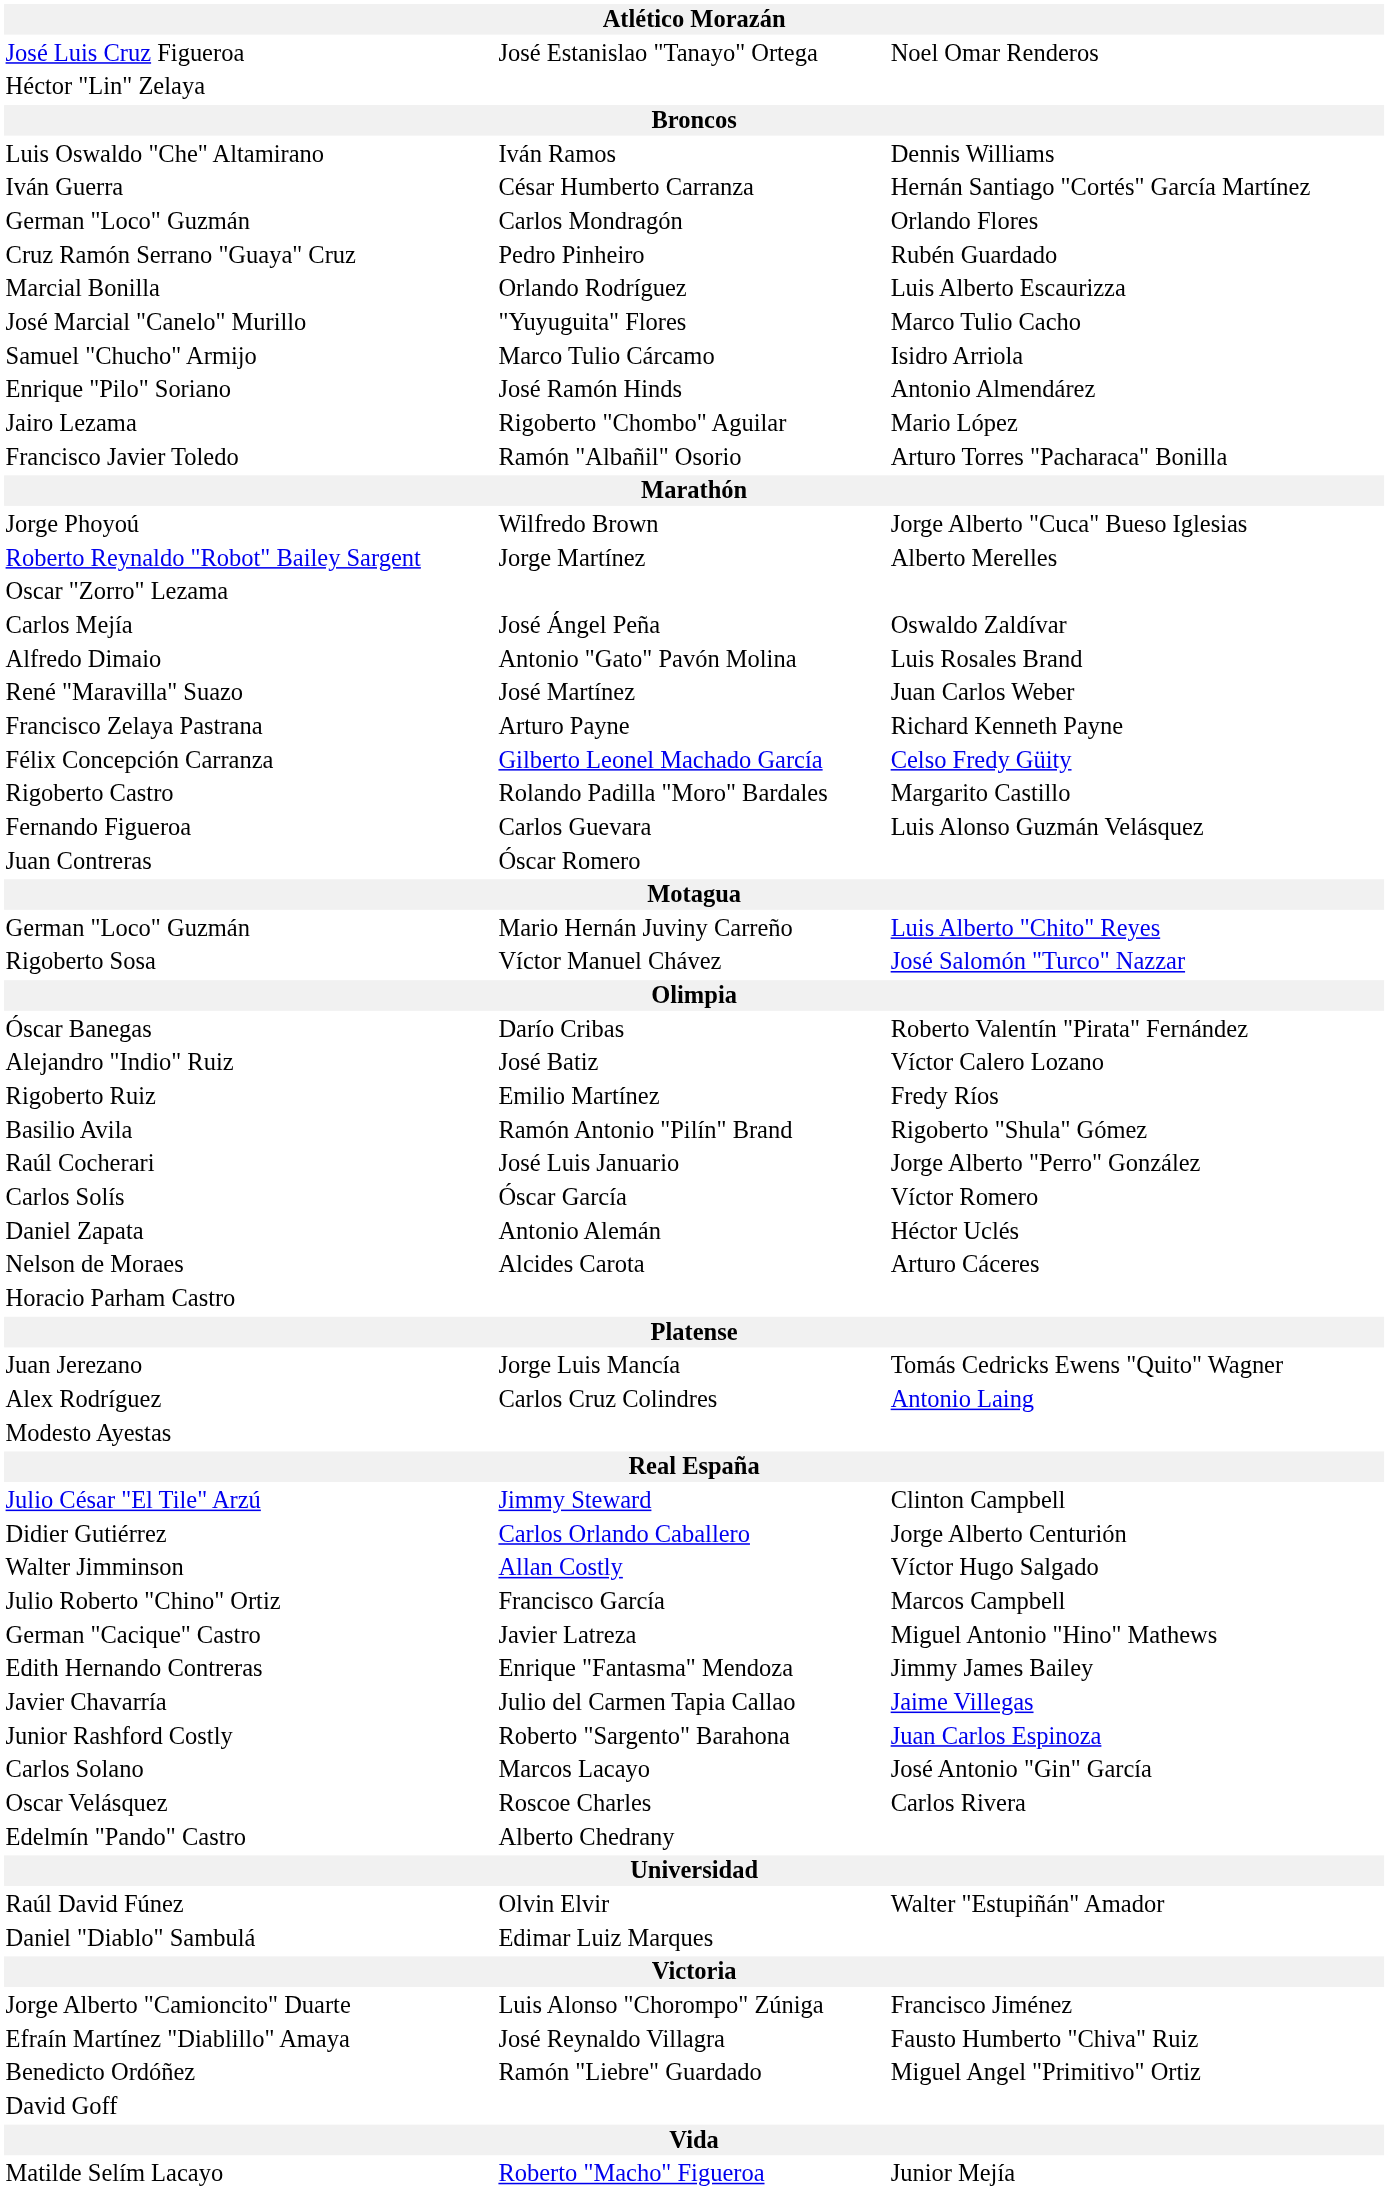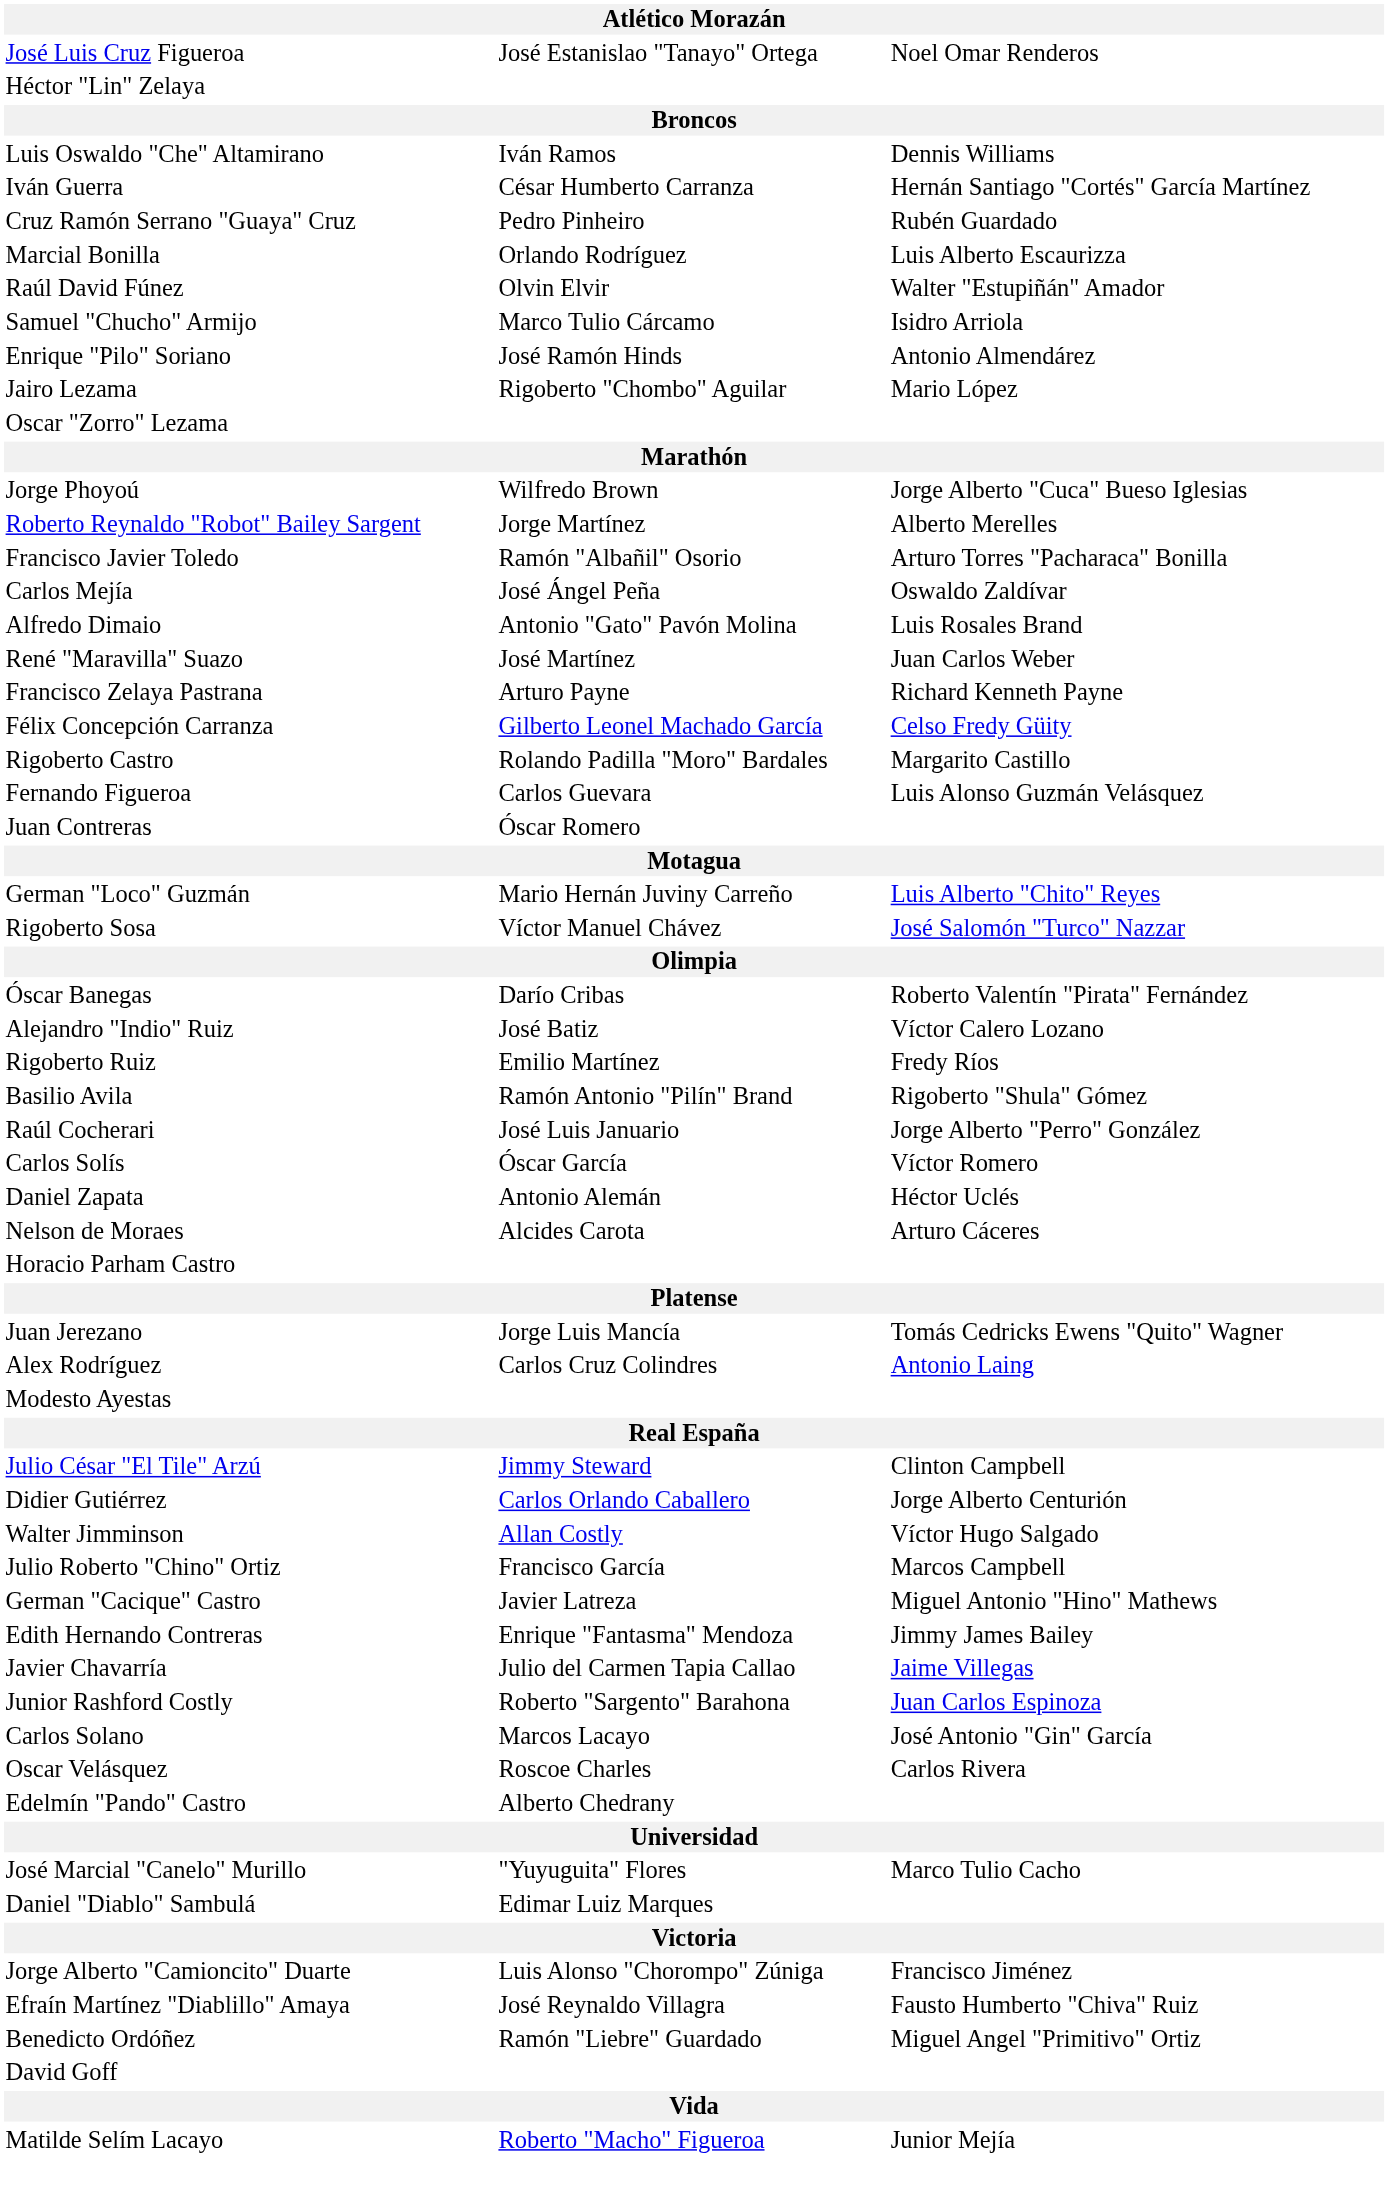 <table border="0">
 <tr style="background:#f1f1f1;">
 <th style="width:900px;" colspan="3">Atlético Morazán</th>
 </tr>
 <tr>
 <td> <a href='#'>José Luis Cruz</a> Figueroa</td>
 <td> José Estanislao "Tanayo" Ortega</td>
 <td> Noel Omar Renderos</td>
 </tr>
 <tr>
 <td> Héctor "Lin" Zelaya</td>
 <td></td>
 <td></td>
 </tr>
 <tr style="background:#f1f1f1;">
 <th style="width:900px;" colspan="3">Broncos</th>
 </tr>
 <tr>
 <td> Luis Oswaldo "Che" Altamirano</td>
 <td> Iván Ramos</td>
 <td> Dennis Williams</td>
 </tr>
 <tr>
 <td> Iván Guerra</td>
 <td> César Humberto Carranza</td>
 <td> Hernán Santiago "Cortés" García Martínez</td>
 </tr>
 <tr>
-<td> German "Loco" Guzmán</td>
-<td> Carlos Mondragón</td>
-<td> Orlando Flores</td>
-</tr>
-<tr>
 <td> Cruz Ramón Serrano "Guaya" Cruz</td>
 <td> Pedro Pinheiro</td>
 <td> Rubén Guardado</td>
 </tr>
 <tr>
 <td> Marcial Bonilla</td>
 <td> Orlando Rodríguez</td>
 <td> Luis Alberto Escaurizza</td>
 </tr>
 <tr>
-<td> José Marcial "Canelo" Murillo</td>
-<td> "Yuyuguita" Flores</td>
-<td> Marco Tulio Cacho</td>
+<td> Raúl David Fúnez</td>
+<td> Olvin Elvir</td>
+<td> Walter "Estupiñán" Amador</td>
 </tr>
 <tr>
 <td> Samuel "Chucho" Armijo</td>
 <td> Marco Tulio Cárcamo</td>
 <td> Isidro Arriola</td>
 </tr>
 <tr>
 <td> Enrique "Pilo" Soriano</td>
 <td> José Ramón Hinds</td>
 <td> Antonio Almendárez</td>
 </tr>
 <tr>
 <td> Jairo Lezama</td>
 <td> Rigoberto "Chombo" Aguilar</td>
 <td> Mario López</td>
 </tr>
 <tr>
-<td> Francisco Javier Toledo</td>
-<td> Ramón "Albañil" Osorio</td>
-<td> Arturo Torres "Pacharaca" Bonilla</td>
+<td> Oscar "Zorro" Lezama</td>
+<td></td>
+<td></td>
 </tr>
 <tr style="background:#f1f1f1;">
 <th colspan="3">Marathón</th>
 </tr>
 <tr>
 <td> Jorge Phoyoú</td>
 <td> Wilfredo Brown</td>
 <td> Jorge Alberto "Cuca" Bueso Iglesias</td>
 </tr>
 <tr>
 <td> <a href='#'>Roberto Reynaldo "Robot" Bailey Sargent</a></td>
 <td> Jorge Martínez</td>
 <td> Alberto Merelles</td>
 </tr>
 <tr>
-<td> Oscar "Zorro" Lezama</td>
-<td></td>
-<td></td>
+<td> Francisco Javier Toledo</td>
+<td> Ramón "Albañil" Osorio</td>
+<td> Arturo Torres "Pacharaca" Bonilla</td>
 </tr>
 <tr>
 <td> Carlos Mejía</td>
 <td> José Ángel Peña</td>
 <td> Oswaldo Zaldívar</td>
 </tr>
 <tr>
 <td> Alfredo Dimaio</td>
 <td> Antonio "Gato" Pavón Molina</td>
 <td> Luis Rosales Brand</td>
 </tr>
 <tr>
 <td> René "Maravilla" Suazo</td>
 <td> José Martínez</td>
 <td> Juan Carlos Weber</td>
 </tr>
 <tr>
 <td> Francisco Zelaya Pastrana</td>
 <td> Arturo Payne</td>
 <td> Richard Kenneth Payne</td>
 </tr>
 <tr>
 <td> Félix Concepción Carranza</td>
 <td> <a href='#'>Gilberto Leonel Machado García</a></td>
 <td> <a href='#'>Celso Fredy Güity</a></td>
 </tr>
 <tr>
 <td> Rigoberto Castro</td>
 <td> Rolando Padilla "Moro" Bardales</td>
 <td> Margarito Castillo</td>
 </tr>
 <tr>
 <td> Fernando Figueroa</td>
 <td> Carlos Guevara</td>
 <td> Luis Alonso Guzmán Velásquez</td>
 </tr>
 <tr>
 <td> Juan Contreras</td>
 <td> Óscar Romero</td>
 <td></td>
 </tr>
 <tr style="background:#f1f1f1;">
 <th colspan="3">Motagua</th>
 </tr>
 <tr>
 <td> German "Loco" Guzmán</td>
 <td> Mario Hernán Juviny Carreño</td>
 <td> <a href='#'>Luis Alberto "Chito" Reyes</a></td>
 </tr>
 <tr>
 <td> Rigoberto Sosa</td>
 <td> Víctor Manuel Chávez</td>
 <td> <a href='#'>José Salomón "Turco" Nazzar</a></td>
 </tr>
 <tr style="background:#f1f1f1;">
 <th colspan="3">Olimpia</th>
 </tr>
 <tr>
 <td> Óscar Banegas</td>
 <td> Darío Cribas</td>
 <td> Roberto Valentín "Pirata" Fernández</td>
 </tr>
 <tr>
 <td> Alejandro "Indio" Ruiz</td>
 <td> José Batiz</td>
 <td> Víctor Calero Lozano</td>
 </tr>
 <tr>
 <td> Rigoberto Ruiz</td>
 <td> Emilio Martínez</td>
 <td> Fredy Ríos</td>
 </tr>
 <tr>
 <td> Basilio Avila</td>
 <td> Ramón Antonio "Pilín" Brand</td>
 <td> Rigoberto "Shula" Gómez</td>
 </tr>
 <tr>
 <td> Raúl Cocherari</td>
 <td> José Luis Januario</td>
 <td> Jorge Alberto "Perro" González</td>
 </tr>
 <tr>
 <td> Carlos Solís</td>
 <td> Óscar García</td>
 <td> Víctor Romero</td>
 </tr>
 <tr>
 <td> Daniel Zapata</td>
 <td> Antonio Alemán</td>
 <td> Héctor Uclés</td>
 </tr>
 <tr>
 <td> Nelson de Moraes</td>
 <td> Alcides Carota</td>
 <td> Arturo Cáceres</td>
 </tr>
 <tr>
 <td> Horacio Parham Castro</td>
 <td></td>
 <td></td>
 </tr>
 <tr style="background:#f1f1f1;">
 <th colspan="3">Platense</th>
 </tr>
 <tr>
 <td> Juan Jerezano</td>
 <td> Jorge Luis Mancía</td>
 <td> Tomás Cedricks Ewens "Quito" Wagner</td>
 </tr>
 <tr>
 <td> Alex Rodríguez</td>
 <td> Carlos Cruz Colindres</td>
 <td> <a href='#'>Antonio Laing</a></td>
 </tr>
 <tr>
 <td> Modesto Ayestas</td>
 <td></td>
 <td></td>
 </tr>
 <tr style="background:#f1f1f1;">
 <th colspan="3">Real España</th>
 </tr>
 <tr>
 <td> <a href='#'>Julio César "El Tile" Arzú</a></td>
 <td> <a href='#'>Jimmy Steward</a></td>
 <td> Clinton Campbell</td>
 </tr>
 <tr>
 <td> Didier Gutiérrez</td>
 <td> <a href='#'>Carlos Orlando Caballero</a></td>
 <td> Jorge Alberto Centurión</td>
 </tr>
 <tr>
 <td> Walter Jimminson</td>
 <td> <a href='#'>Allan Costly</a></td>
 <td> Víctor Hugo Salgado</td>
 </tr>
 <tr>
 <td> Julio Roberto "Chino" Ortiz</td>
 <td> Francisco García</td>
 <td> Marcos Campbell</td>
 </tr>
 <tr>
 <td> German "Cacique" Castro</td>
 <td> Javier Latreza</td>
 <td> Miguel Antonio "Hino" Mathews</td>
 </tr>
 <tr>
 <td> Edith Hernando Contreras</td>
 <td> Enrique "Fantasma" Mendoza</td>
 <td> Jimmy James Bailey</td>
 </tr>
 <tr>
 <td> Javier Chavarría</td>
 <td> Julio del Carmen Tapia Callao</td>
 <td> <a href='#'>Jaime Villegas</a></td>
 </tr>
 <tr>
 <td> Junior Rashford Costly</td>
 <td> Roberto "Sargento" Barahona</td>
 <td> <a href='#'>Juan Carlos Espinoza</a></td>
 </tr>
 <tr>
 <td> Carlos Solano</td>
 <td> Marcos Lacayo</td>
 <td> José Antonio "Gin" García</td>
 </tr>
 <tr>
 <td> Oscar Velásquez</td>
 <td> Roscoe Charles</td>
 <td> Carlos Rivera</td>
 </tr>
 <tr>
 <td> Edelmín "Pando" Castro</td>
 <td> Alberto Chedrany</td>
 <td></td>
 </tr>
 <tr style="background:#f1f1f1;">
 <th colspan="3">Universidad</th>
 </tr>
 <tr>
-<td> Raúl David Fúnez</td>
-<td> Olvin Elvir</td>
-<td> Walter "Estupiñán" Amador</td>
+<td> José Marcial "Canelo" Murillo</td>
+<td> "Yuyuguita" Flores</td>
+<td> Marco Tulio Cacho</td>
 </tr>
 <tr>
 <td> Daniel "Diablo" Sambulá</td>
 <td> Edimar Luiz Marques</td>
 <td></td>
 </tr>
 <tr style="background:#f1f1f1;">
 <th colspan="3">Victoria</th>
 </tr>
 <tr>
 <td> Jorge Alberto "Camioncito" Duarte</td>
 <td> Luis Alonso "Chorompo" Zúniga</td>
 <td> Francisco Jiménez</td>
 </tr>
 <tr>
 <td> Efraín Martínez "Diablillo" Amaya</td>
 <td> José Reynaldo Villagra</td>
 <td> Fausto Humberto "Chiva" Ruiz</td>
 </tr>
 <tr>
 <td> Benedicto Ordóñez</td>
 <td> Ramón  "Liebre" Guardado</td>
 <td> Miguel Angel "Primitivo" Ortiz</td>
 </tr>
 <tr>
 <td> David Goff</td>
 <td></td>
 <td></td>
 </tr>
 <tr style="background:#f1f1f1;">
 <th colspan="3">Vida</th>
 </tr>
 <tr>
 <td> Matilde Selím Lacayo</td>
 <td> <a href='#'>Roberto "Macho" Figueroa</a></td>
 <td> Junior Mejía</td>
 </tr>
 </table>
